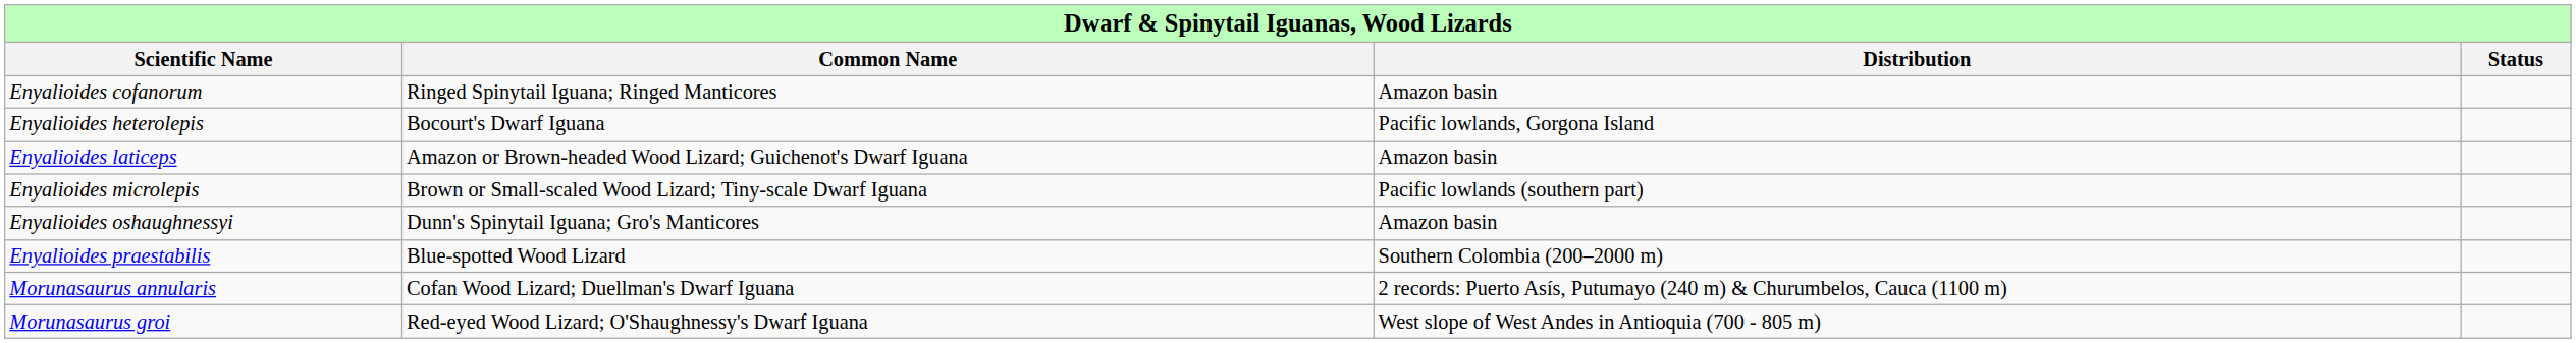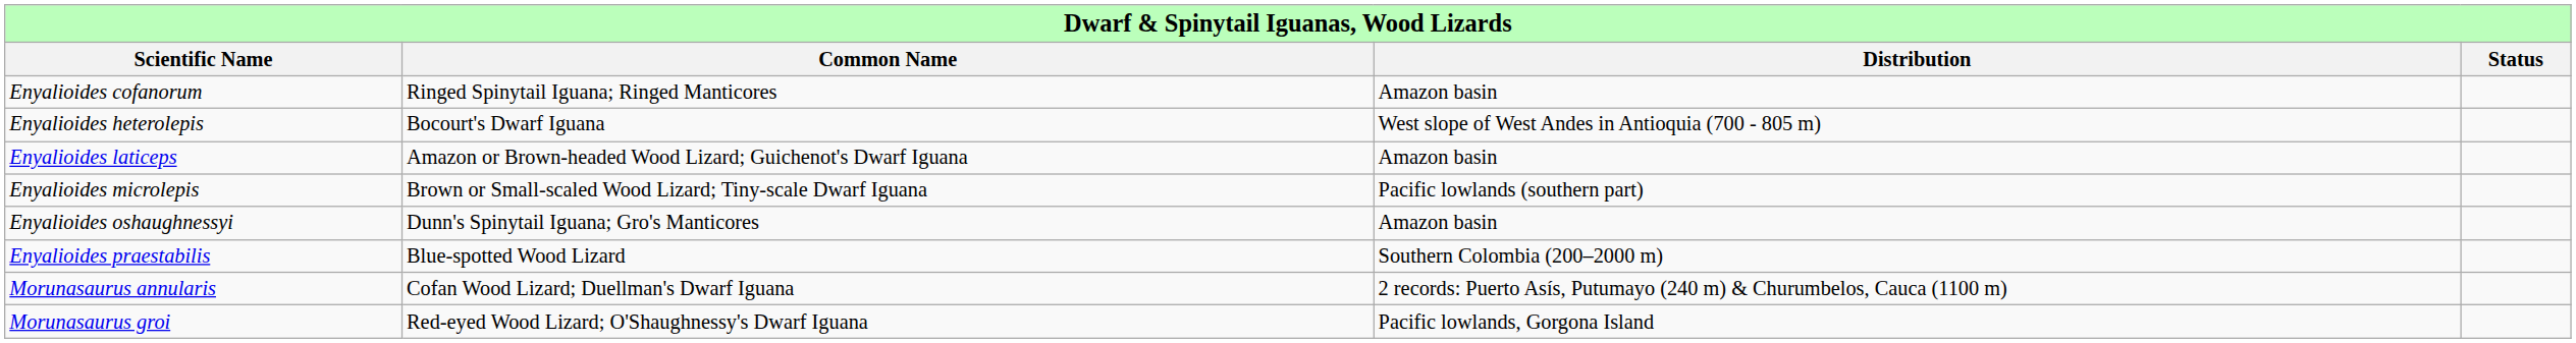 <table class="wikitable" style="width:100%;">
 <tr>
 <td colspan="100%" align="center" bgcolor="#bbffbb"><big><strong>Dwarf & Spinytail Iguanas, Wood Lizards</strong></big></td>
 </tr>
 <tr>
 <th>Scientific Name</th>
 <th>Common Name</th>
 <th>Distribution</th>
 <th>Status</th>
 </tr>
 <tr>
 <td><em>Enyalioides cofanorum</em></td>
 <td>Ringed Spinytail Iguana; Ringed Manticores</td>
 <td>Amazon basin </td>
 <td></td>
 </tr>
 <tr>
 <td><em>Enyalioides heterolepis</em></td>
 <td>Bocourt's Dwarf Iguana</td>
-<td>Pacific lowlands, Gorgona Island</td>
+<td>West slope of West Andes in Antioquia (700 - 805 m) </td>
 <td></td>
 </tr>
 <tr>
 <td><em><a href='#'>Enyalioides laticeps</a></em></td>
 <td>Amazon or Brown-headed Wood Lizard; Guichenot's Dwarf Iguana</td>
 <td>Amazon basin</td>
 <td></td>
 </tr>
 <tr>
 <td><em>Enyalioides microlepis</em></td>
 <td>Brown or Small-scaled Wood Lizard; Tiny-scale Dwarf Iguana</td>
 <td>Pacific lowlands (southern part)</td>
 <td></td>
 </tr>
 <tr>
 <td><em>Enyalioides oshaughnessyi</em></td>
 <td>Dunn's Spinytail Iguana; Gro's Manticores</td>
 <td>Amazon basin</td>
 <td></td>
 </tr>
 <tr>
 <td><em><a href='#'>Enyalioides praestabilis</a></em></td>
 <td>Blue-spotted Wood Lizard</td>
 <td>Southern Colombia (200–2000 m)</td>
 <td></td>
 </tr>
 <tr>
 <td><em><a href='#'>Morunasaurus annularis</a></em></td>
 <td>Cofan Wood Lizard; Duellman's Dwarf Iguana</td>
 <td>2 records: Puerto Asís, Putumayo (240 m) & Churumbelos, Cauca (1100 m) </td>
 <td></td>
 </tr>
 <tr>
 <td><em><a href='#'>Morunasaurus groi</a></em></td>
 <td>Red-eyed Wood Lizard; O'Shaughnessy's Dwarf Iguana</td>
-<td>West slope of West Andes in Antioquia (700 - 805 m) </td>
+<td>Pacific lowlands, Gorgona Island</td>
 <td></td>
 </tr>
 </table>
